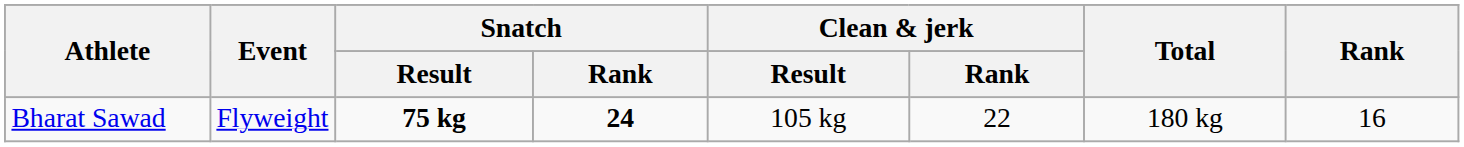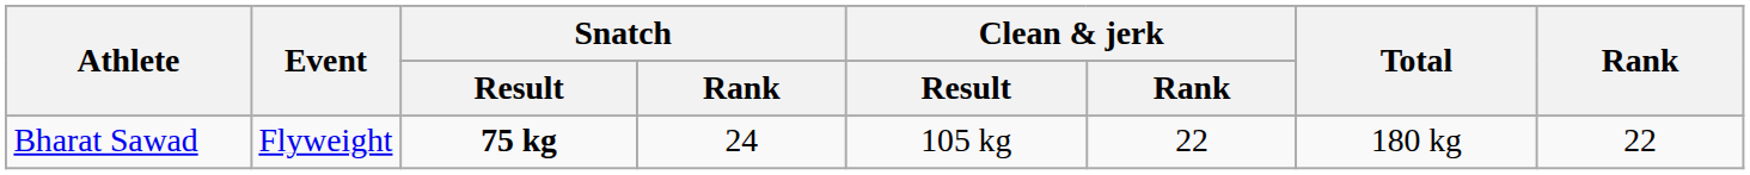 <table class="wikitable" style="font-size:90%" width=60%>
 <tr>
 <th rowspan="2" width=100>Athlete</th>
 <th rowspan="2" width=50>Event</th>
 <th colspan="2">Snatch</th>
 <th colspan="2">Clean & jerk</th>
 <th rowspan="2">Total</th>
 <th rowspan="2">Rank</th>
 </tr>
 <tr>
 <th>Result</th>
 <th>Rank</th>
 <th>Result</th>
 <th>Rank</th>
 </tr>
 <tr>
 <td><a href='#'>Bharat Sawad</a></td>
 <td><a href='#'>Flyweight</a></td>
 <td align=center><strong>75 kg</strong></td>
-<td align=center><strong>24</strong></td>
+<td align=center>24</td>
 <td align=center>105 kg</td>
 <td align=center>22</td>
 <td align=center>180 kg</td>
-<td align=center>16</td>
+<td align=center>22</td>
 </tr>
 </table>
